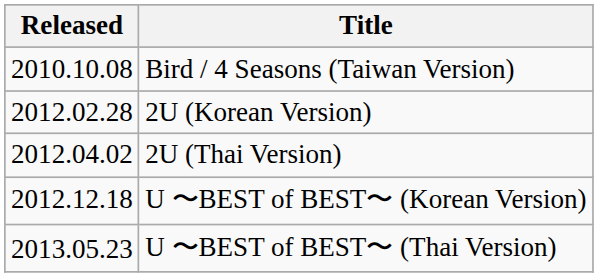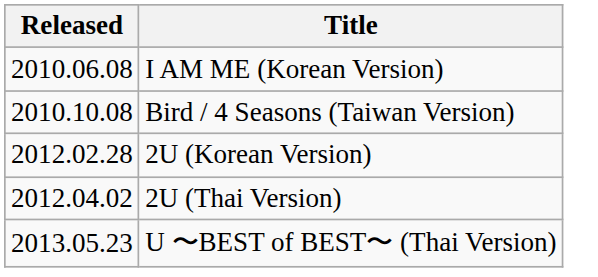 <table class="wikitable">
 <tr>
 <th><strong>Released</strong></th>
 <th><strong>Title</strong></th>
+</tr>
+<tr>
+<td>2010.06.08</td>
+<td>I AM ME (Korean Version)</td>
 </tr>
 <tr>
 <td>2010.10.08</td>
 <td>Bird / 4 Seasons (Taiwan Version)</td>
 </tr>
 <tr>
 <td>2012.02.28</td>
 <td>2U (Korean Version)</td>
 </tr>
 <tr>
 <td>2012.04.02</td>
 <td>2U (Thai Version)</td>
 </tr>
 <tr>
-<td>2012.12.18</td>
-<td>U 〜BEST of BEST〜 (Korean Version)</td>
-</tr>
-<tr>
 <td>2013.05.23</td>
 <td>U 〜BEST of BEST〜 (Thai Version)</td>
 </tr>
 </table>
